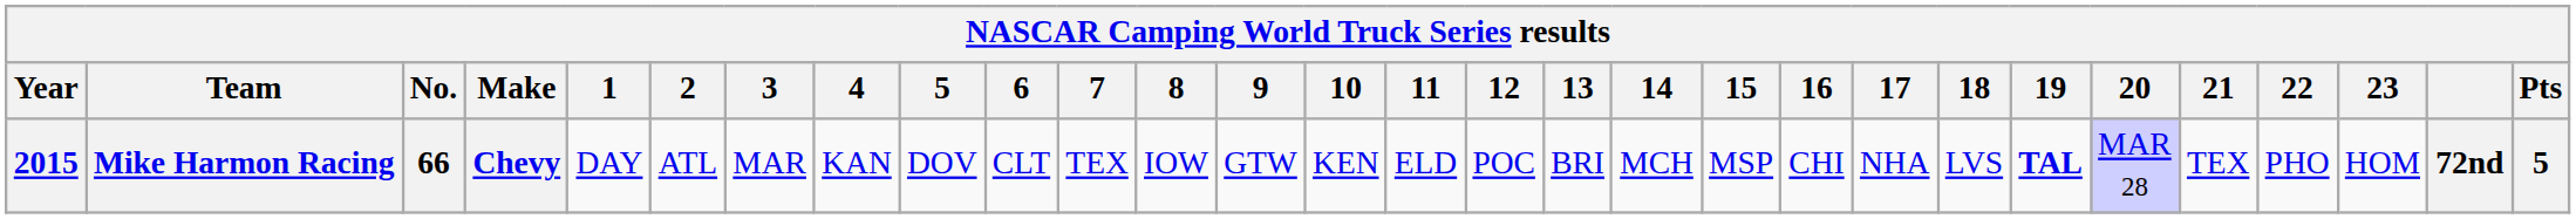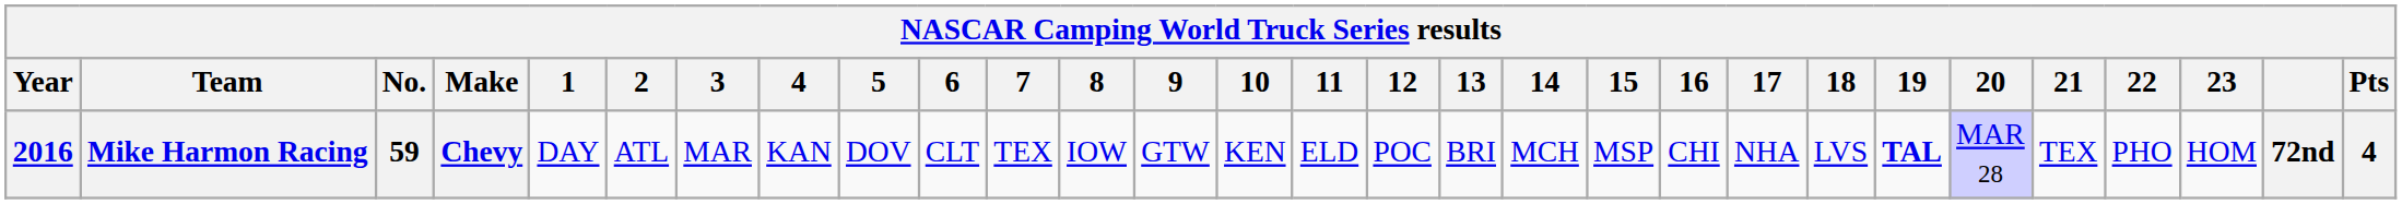 <table class="wikitable" style="text-align:center; font-size:75%">
 <tr>
 <th colspan=45><a href='#'>NASCAR Camping World Truck Series</a> results</th>
 </tr>
 <tr>
 <th>Year</th>
 <th>Team</th>
 <th>No.</th>
 <th>Make</th>
 <th>1</th>
 <th>2</th>
 <th>3</th>
 <th>4</th>
 <th>5</th>
 <th>6</th>
 <th>7</th>
 <th>8</th>
 <th>9</th>
 <th>10</th>
 <th>11</th>
 <th>12</th>
 <th>13</th>
 <th>14</th>
 <th>15</th>
 <th>16</th>
 <th>17</th>
 <th>18</th>
 <th>19</th>
 <th>20</th>
 <th>21</th>
 <th>22</th>
 <th>23</th>
 <th></th>
 <th>Pts</th>
 </tr>
 <tr>
-<th><a href='#'>2015</a></th>
+<th><a href='#'>2016</a></th>
 <th><a href='#'>Mike Harmon Racing</a></th>
-<th>66</th>
+<th>59</th>
 <th><a href='#'>Chevy</a></th>
 <td><a href='#'>DAY</a></td>
 <td><a href='#'>ATL</a></td>
 <td><a href='#'>MAR</a></td>
 <td><a href='#'>KAN</a></td>
 <td><a href='#'>DOV</a></td>
 <td><a href='#'>CLT</a></td>
 <td><a href='#'>TEX</a></td>
 <td><a href='#'>IOW</a></td>
 <td><a href='#'>GTW</a></td>
 <td><a href='#'>KEN</a></td>
 <td><a href='#'>ELD</a></td>
 <td><a href='#'>POC</a></td>
 <td><a href='#'>BRI</a></td>
 <td><a href='#'>MCH</a></td>
 <td><a href='#'>MSP</a></td>
 <td><a href='#'>CHI</a></td>
 <td><a href='#'>NHA</a></td>
 <td><a href='#'>LVS</a></td>
 <td><strong><a href='#'>TAL</a></strong></td>
 <td style="background:#CFCFFF;"><a href='#'>MAR</a><br><small>28</small></td>
 <td><a href='#'>TEX</a></td>
 <td><a href='#'>PHO</a></td>
 <td><a href='#'>HOM</a></td>
 <th>72nd</th>
-<th>5</th>
+<th>4</th>
 </tr>
 </table>
